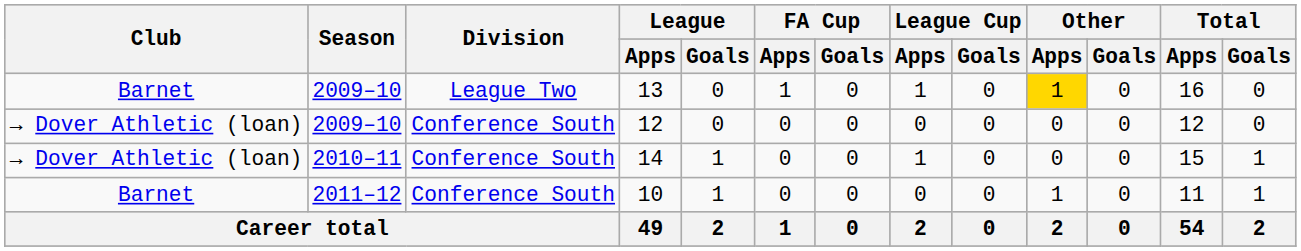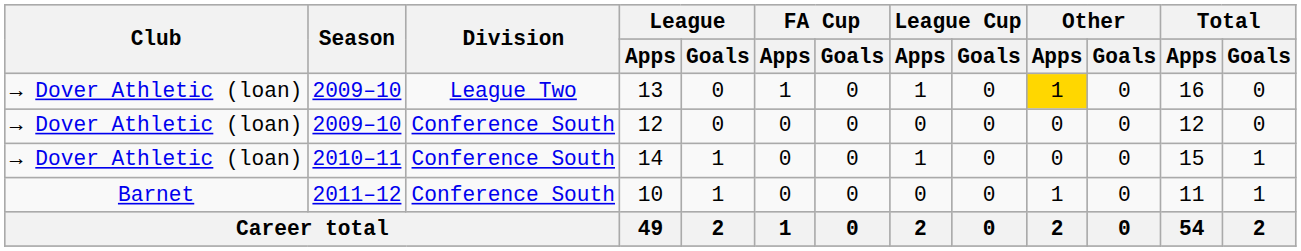 <table class="wikitable" style="text-align:center;">
 <tr>
 <th rowspan="2">Club</th>
 <th rowspan="2">Season</th>
 <th rowspan="2">Division</th>
 <th colspan="2">League</th>
 <th colspan="2">FA Cup</th>
 <th colspan="2">League Cup</th>
 <th colspan="2">Other</th>
 <th colspan="2">Total</th>
 </tr>
 <tr>
 <th>Apps</th>
 <th>Goals</th>
 <th>Apps</th>
 <th>Goals</th>
 <th>Apps</th>
 <th>Goals</th>
 <th>Apps</th>
 <th>Goals</th>
 <th>Apps</th>
 <th>Goals</th>
 </tr>
 <tr>
-<td><a href='#'>Barnet</a></td>
+<td>→ <a href='#'>Dover Athletic</a> (loan)</td>
 <td><a href='#'>2009–10</a></td>
 <td><a href='#'>League Two</a></td>
 <td>13</td>
 <td>0</td>
 <td>1</td>
 <td>0</td>
 <td>1</td>
 <td>0</td>
 <td style="background: gold;">1</td>
 <td>0</td>
 <td>16</td>
 <td>0</td>
 </tr>
 <tr>
 <td>→ <a href='#'>Dover Athletic</a> (loan)</td>
 <td><a href='#'>2009–10</a></td>
 <td><a href='#'>Conference South</a></td>
 <td>12</td>
 <td>0</td>
 <td>0</td>
 <td>0</td>
 <td>0</td>
 <td>0</td>
 <td>0</td>
 <td>0</td>
 <td>12</td>
 <td>0</td>
 </tr>
 <tr>
 <td>→ <a href='#'>Dover Athletic</a> (loan)</td>
 <td><a href='#'>2010–11</a></td>
 <td><a href='#'>Conference South</a></td>
 <td>14</td>
 <td>1</td>
 <td>0</td>
 <td>0</td>
 <td>1</td>
 <td>0</td>
 <td>0</td>
 <td>0</td>
 <td>15</td>
 <td>1</td>
 </tr>
 <tr>
 <td><a href='#'>Barnet</a></td>
 <td><a href='#'>2011–12</a></td>
 <td><a href='#'>Conference South</a></td>
 <td>10</td>
 <td>1</td>
 <td>0</td>
 <td>0</td>
 <td>0</td>
 <td>0</td>
 <td>1</td>
 <td>0</td>
 <td>11</td>
 <td>1</td>
 </tr>
 <tr>
 <th colspan="3">Career total</th>
 <th>49</th>
 <th>2</th>
 <th>1</th>
 <th>0</th>
 <th>2</th>
 <th>0</th>
 <th>2</th>
 <th>0</th>
 <th>54</th>
 <th>2</th>
 </tr>
 </table>
